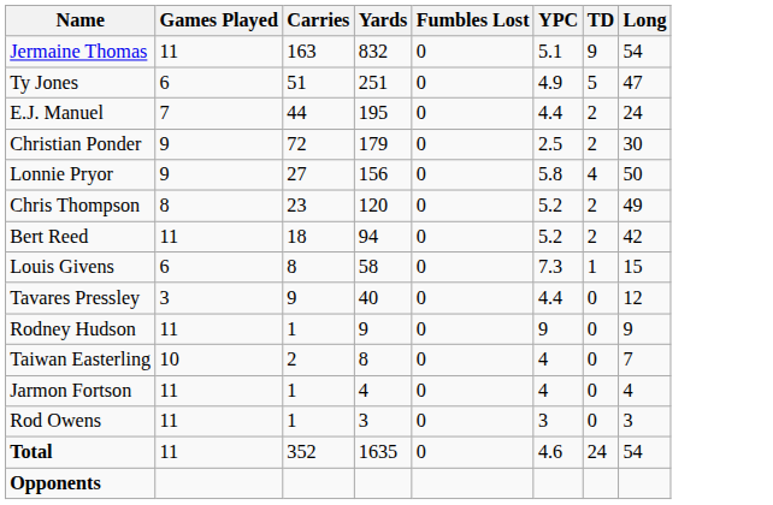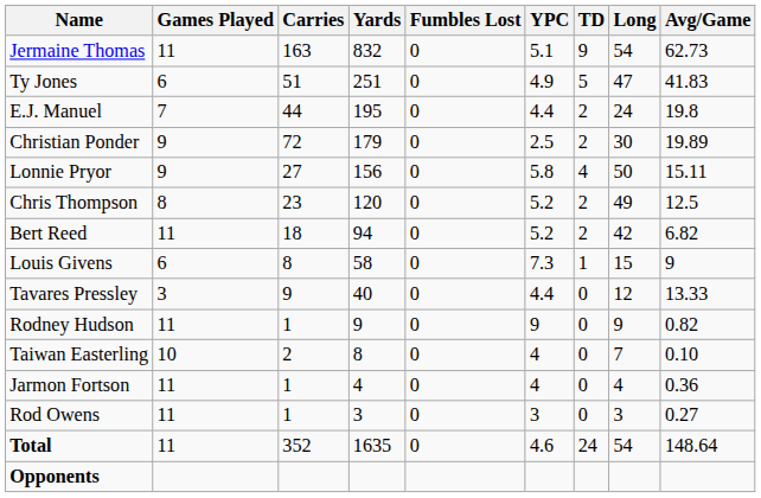 <table class="wikitable" style="white-space:nowrap;">
 <tr>
 <th>Name</th>
 <th>Games Played</th>
 <th>Carries</th>
 <th>Yards</th>
 <th>Fumbles Lost</th>
 <th>YPC</th>
 <th>TD</th>
 <th>Long</th>
+<th>Avg/Game</th>
 </tr>
 <tr>
 <td><a href='#'>Jermaine Thomas</a></td>
 <td>11</td>
 <td>163</td>
 <td>832</td>
 <td>0</td>
 <td>5.1</td>
 <td>9</td>
 <td>54</td>
+<td>62.73</td>
 </tr>
 <tr>
 <td>Ty Jones</td>
 <td>6</td>
 <td>51</td>
 <td>251</td>
 <td>0</td>
 <td>4.9</td>
 <td>5</td>
 <td>47</td>
+<td>41.83</td>
 </tr>
 <tr>
 <td>E.J. Manuel</td>
 <td>7</td>
 <td>44</td>
 <td>195</td>
 <td>0</td>
 <td>4.4</td>
 <td>2</td>
 <td>24</td>
+<td>19.8</td>
 </tr>
 <tr>
 <td>Christian Ponder</td>
 <td>9</td>
 <td>72</td>
 <td>179</td>
 <td>0</td>
 <td>2.5</td>
 <td>2</td>
 <td>30</td>
+<td>19.89</td>
 </tr>
 <tr>
 <td>Lonnie Pryor</td>
 <td>9</td>
 <td>27</td>
 <td>156</td>
 <td>0</td>
 <td>5.8</td>
 <td>4</td>
 <td>50</td>
+<td>15.11</td>
 </tr>
 <tr>
 <td>Chris Thompson</td>
 <td>8</td>
 <td>23</td>
 <td>120</td>
 <td>0</td>
 <td>5.2</td>
 <td>2</td>
 <td>49</td>
+<td>12.5</td>
 </tr>
 <tr>
 <td>Bert Reed</td>
 <td>11</td>
 <td>18</td>
 <td>94</td>
 <td>0</td>
 <td>5.2</td>
 <td>2</td>
 <td>42</td>
+<td>6.82</td>
 </tr>
 <tr>
 <td>Louis Givens</td>
 <td>6</td>
 <td>8</td>
 <td>58</td>
 <td>0</td>
 <td>7.3</td>
 <td>1</td>
 <td>15</td>
+<td>9</td>
 </tr>
 <tr>
 <td>Tavares Pressley</td>
 <td>3</td>
 <td>9</td>
 <td>40</td>
 <td>0</td>
 <td>4.4</td>
 <td>0</td>
 <td>12</td>
+<td>13.33</td>
 </tr>
 <tr>
 <td>Rodney Hudson</td>
 <td>11</td>
 <td>1</td>
 <td>9</td>
 <td>0</td>
 <td>9</td>
 <td>0</td>
 <td>9</td>
+<td>0.82</td>
 </tr>
 <tr>
 <td>Taiwan Easterling</td>
 <td>10</td>
 <td>2</td>
 <td>8</td>
 <td>0</td>
 <td>4</td>
 <td>0</td>
 <td>7</td>
+<td>0.10</td>
 </tr>
 <tr>
 <td>Jarmon Fortson</td>
 <td>11</td>
 <td>1</td>
 <td>4</td>
 <td>0</td>
 <td>4</td>
 <td>0</td>
 <td>4</td>
+<td>0.36</td>
 </tr>
 <tr>
 <td>Rod Owens</td>
 <td>11</td>
 <td>1</td>
 <td>3</td>
 <td>0</td>
 <td>3</td>
 <td>0</td>
 <td>3</td>
+<td>0.27</td>
 </tr>
 <tr>
 <td><strong>Total</strong></td>
 <td>11</td>
 <td>352</td>
 <td>1635</td>
 <td>0</td>
 <td>4.6</td>
 <td>24</td>
 <td>54</td>
+<td>148.64</td>
 </tr>
 <tr>
 <td><strong>Opponents</strong></td>
 <td> </td>
 <td> </td>
 <td> </td>
 <td> </td>
 <td> </td>
 <td> </td>
 <td> </td>
+<td> </td>
 </tr>
 </table>
